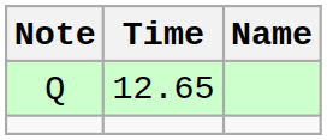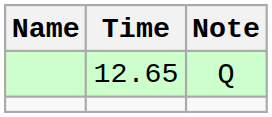 <table class="wikitable sortable" style="text-align:center;">
 <tr>
+<th>Name</th>
+<th>Time</th>
 <th>Note</th>
-<th>Time</th>
-<th>Name</th>
 </tr>
 <tr style="background-color:#ccffcc;">
+<td style="text-align:left;"></td>
+<td>12.65</td>
 <td>Q</td>
-<td>12.65</td>
-<td style="text-align:left;"></td>
 </tr>
 <tr>
+<td style="text-align:left;"></td>
 <td></td>
 <td></td>
-<td style="text-align:left;"></td>
 </tr>
 </table>
